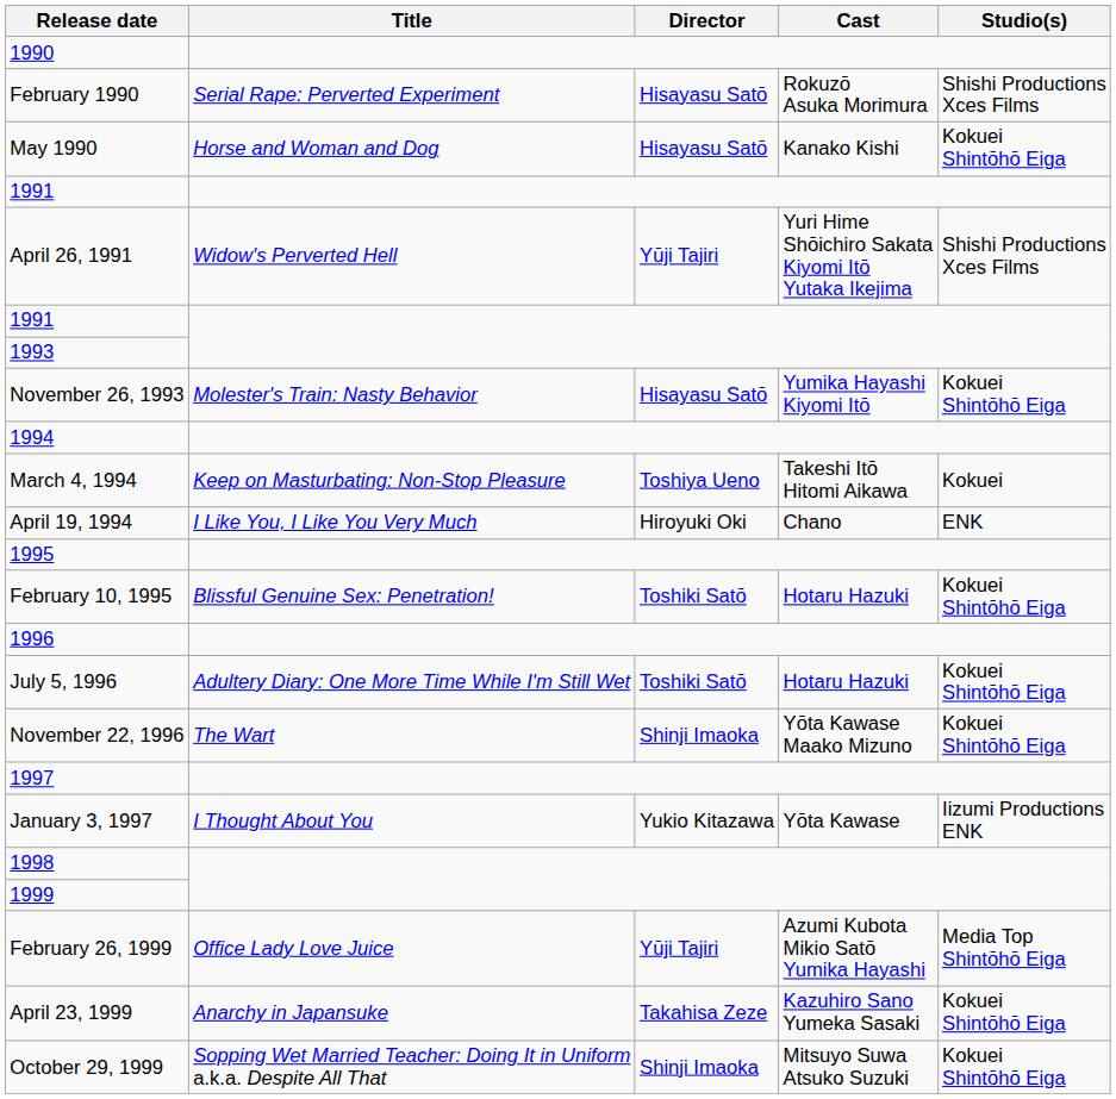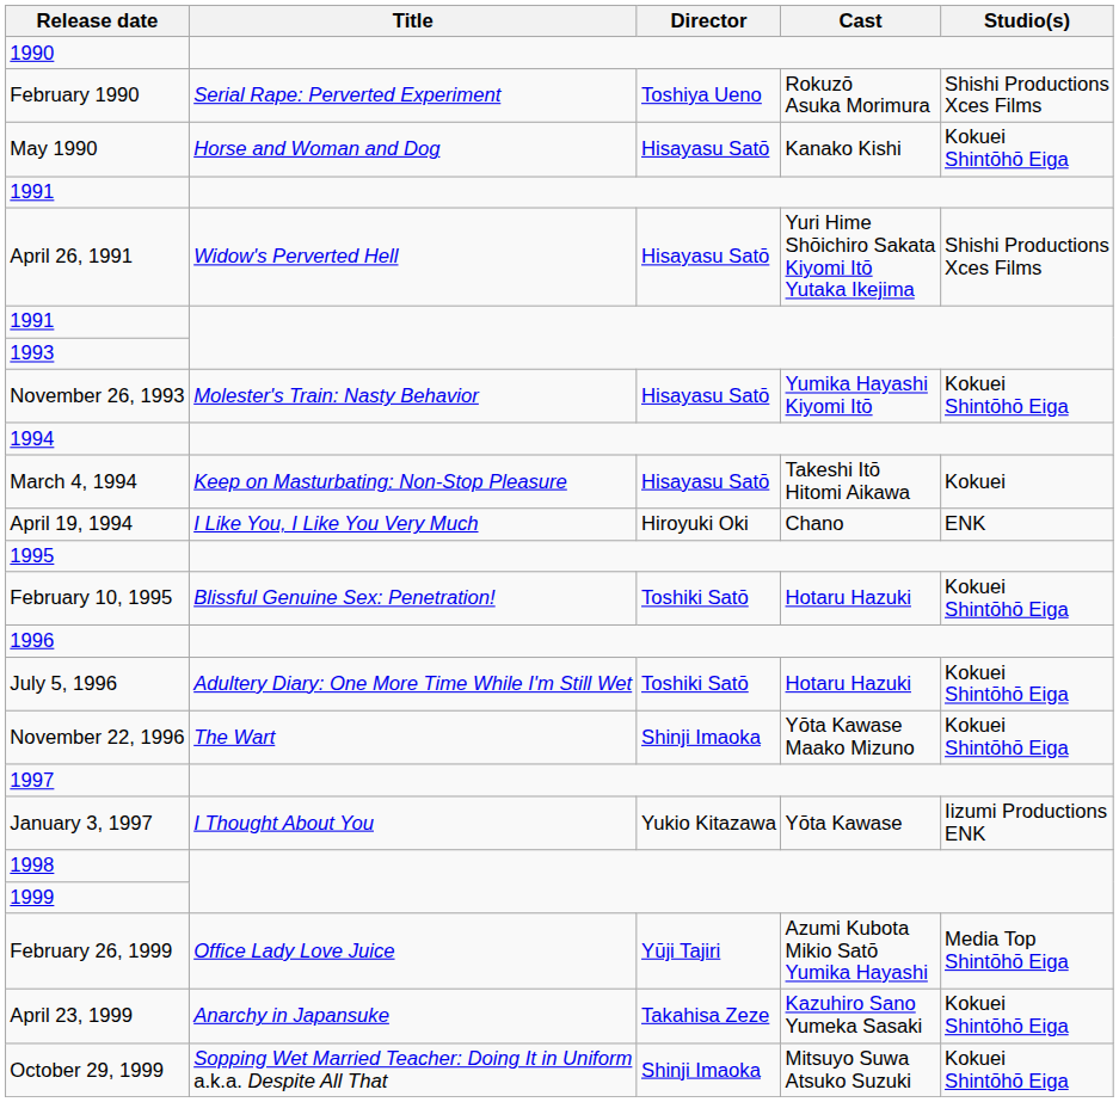 <table class="wikitable">
 <tr>
 <th>Release date</th>
 <th>Title</th>
 <th>Director</th>
 <th>Cast</th>
 <th>Studio(s)</th>
 </tr>
 <tr>
 <td><a href='#'>1990</a></td>
 </tr>
 <tr>
 <td>February 1990</td>
 <td><em><a href='#'>Serial Rape: Perverted Experiment</a></em></td>
-<td><a href='#'>Hisayasu Satō</a></td>
+<td><a href='#'>Toshiya Ueno</a></td>
 <td>Rokuzō<br>Asuka Morimura</td>
 <td>Shishi Productions<br>Xces Films</td>
 </tr>
 <tr>
 <td>May 1990</td>
 <td><em><a href='#'>Horse and Woman and Dog</a></em></td>
 <td><a href='#'>Hisayasu Satō</a></td>
 <td>Kanako Kishi</td>
 <td>Kokuei <br><a href='#'>Shintōhō Eiga</a></td>
 </tr>
 <tr>
 <td><a href='#'>1991</a></td>
 </tr>
 <tr>
 <td>April 26, 1991</td>
 <td><em><a href='#'>Widow's Perverted Hell</a></em></td>
-<td><a href='#'>Yūji Tajiri</a></td>
+<td><a href='#'>Hisayasu Satō</a></td>
 <td>Yuri Hime<br>Shōichiro Sakata<br><a href='#'>Kiyomi Itō</a><br><a href='#'>Yutaka Ikejima</a></td>
 <td>Shishi Productions<br>Xces Films</td>
 </tr>
 <tr>
 <td><a href='#'>1991</a></td>
 </tr>
 <tr>
 <td><a href='#'>1993</a></td>
 </tr>
 <tr>
 <td>November 26, 1993</td>
 <td><em><a href='#'>Molester's Train: Nasty Behavior</a></em></td>
 <td><a href='#'>Hisayasu Satō</a></td>
 <td><a href='#'>Yumika Hayashi</a><br><a href='#'>Kiyomi Itō</a></td>
 <td>Kokuei<br><a href='#'>Shintōhō Eiga</a></td>
 </tr>
 <tr>
 <td><a href='#'>1994</a></td>
 </tr>
 <tr>
 <td>March 4, 1994</td>
 <td><em><a href='#'>Keep on Masturbating: Non-Stop Pleasure</a></em></td>
-<td><a href='#'>Toshiya Ueno</a></td>
+<td><a href='#'>Hisayasu Satō</a></td>
 <td>Takeshi Itō<br>Hitomi Aikawa</td>
 <td>Kokuei</td>
 </tr>
 <tr>
 <td>April 19, 1994</td>
 <td><em><a href='#'>I Like You, I Like You Very Much</a></em></td>
 <td>Hiroyuki Oki</td>
 <td>Chano</td>
 <td>ENK</td>
 </tr>
 <tr>
 <td><a href='#'>1995</a></td>
 </tr>
 <tr>
 <td>February 10, 1995</td>
 <td><em><a href='#'>Blissful Genuine Sex: Penetration!</a></em></td>
 <td><a href='#'>Toshiki Satō</a></td>
 <td><a href='#'>Hotaru Hazuki</a></td>
 <td>Kokuei <br><a href='#'>Shintōhō Eiga</a></td>
 </tr>
 <tr>
 <td><a href='#'>1996</a></td>
 </tr>
 <tr>
 <td>July 5, 1996</td>
 <td><em><a href='#'>Adultery Diary: One More Time While I'm Still Wet</a></em></td>
 <td><a href='#'>Toshiki Satō</a></td>
 <td><a href='#'>Hotaru Hazuki</a></td>
 <td>Kokuei<br><a href='#'>Shintōhō Eiga</a></td>
 </tr>
 <tr>
 <td>November 22, 1996</td>
 <td><em><a href='#'>The Wart</a></em></td>
 <td><a href='#'>Shinji Imaoka</a></td>
 <td>Yōta Kawase<br>Maako Mizuno</td>
 <td>Kokuei<br><a href='#'>Shintōhō Eiga</a></td>
 </tr>
 <tr>
 <td><a href='#'>1997</a></td>
 </tr>
 <tr>
 <td>January 3, 1997</td>
 <td><em><a href='#'>I Thought About You</a></em></td>
 <td>Yukio Kitazawa</td>
 <td>Yōta Kawase</td>
 <td>Iizumi Productions <br>ENK</td>
 </tr>
 <tr>
 <td><a href='#'>1998</a></td>
 </tr>
 <tr>
 <td><a href='#'>1999</a></td>
 </tr>
 <tr>
 <td>February 26, 1999</td>
 <td><em><a href='#'>Office Lady Love Juice</a></em></td>
 <td><a href='#'>Yūji Tajiri</a></td>
 <td>Azumi Kubota<br>Mikio Satō<br><a href='#'>Yumika Hayashi</a></td>
 <td>Media Top<br><a href='#'>Shintōhō Eiga</a></td>
 </tr>
 <tr>
 <td>April 23, 1999</td>
 <td><em><a href='#'>Anarchy in Japansuke</a></em></td>
 <td><a href='#'>Takahisa Zeze</a></td>
 <td><a href='#'>Kazuhiro Sano</a><br>Yumeka Sasaki</td>
 <td>Kokuei <br><a href='#'>Shintōhō Eiga</a></td>
 </tr>
 <tr>
 <td>October 29, 1999</td>
 <td><em><a href='#'>Sopping Wet Married Teacher: Doing It in Uniform</a></em><br>a.k.a. <em>Despite All That</em></td>
 <td><a href='#'>Shinji Imaoka</a></td>
 <td>Mitsuyo Suwa<br>Atsuko Suzuki</td>
 <td>Kokuei<br><a href='#'>Shintōhō Eiga</a></td>
 </tr>
 </table>
